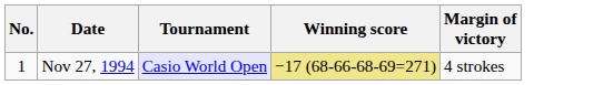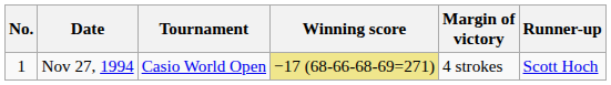 <table class="wikitable" style="font-size:95%;">
 <tr>
 <th>No.</th>
 <th>Date</th>
 <th>Tournament</th>
 <th>Winning score</th>
 <th>Margin of<br>victory</th>
+<th>Runner-up</th>
 </tr>
 <tr>
 <td align=center>1</td>
 <td align=right>Nov 27, <a href='#'>1994</a></td>
-<td style="background: lavender;"><a href='#'>Casio World Open</a></td>
+<td><a href='#'>Casio World Open</a></td>
 <td style="background: khaki;">−17 (68-66-68-69=271)</td>
 <td>4 strokes</td>
+<td> <a href='#'>Scott Hoch</a></td>
 </tr>
 </table>
